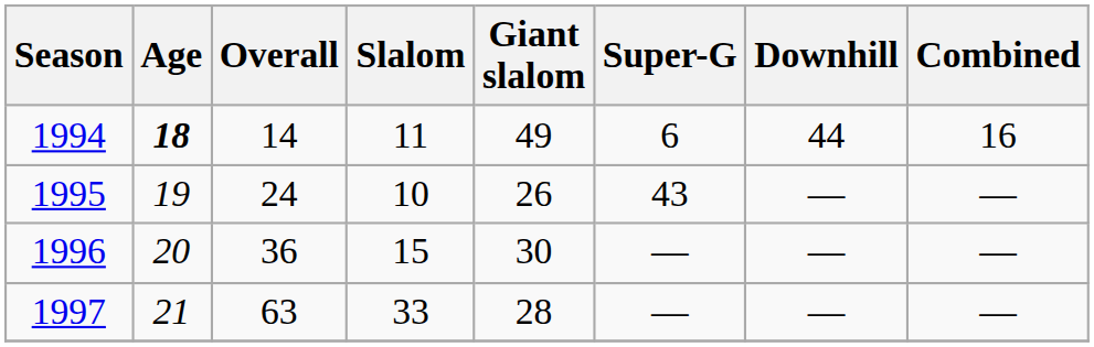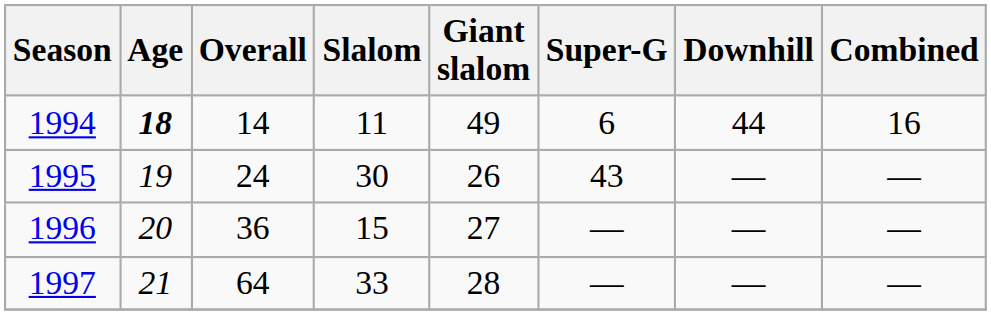 <table class=wikitable style="text-align:center">
 <tr>
 <th>Season</th>
 <th>Age</th>
 <th>Overall</th>
 <th>Slalom</th>
 <th>Giant<br>slalom</th>
 <th>Super-G</th>
 <th>Downhill</th>
 <th>Combined</th>
 </tr>
 <tr>
 <td><a href='#'>1994</a></td>
 <td><strong><em>18</em></strong></td>
 <td>14</td>
 <td>11</td>
 <td>49</td>
 <td>6</td>
 <td>44</td>
 <td>16</td>
 </tr>
 <tr>
 <td><a href='#'>1995</a></td>
 <td><em>19</em></td>
 <td>24</td>
-<td>10</td>
+<td>30</td>
 <td>26</td>
 <td>43</td>
 <td>—</td>
 <td>—</td>
 </tr>
 <tr>
 <td><a href='#'>1996</a></td>
 <td><em>20</em></td>
 <td>36</td>
 <td>15</td>
-<td>30</td>
+<td>27</td>
 <td>—</td>
 <td>—</td>
 <td>—</td>
 </tr>
 <tr>
 <td><a href='#'>1997</a></td>
 <td><em>21</em></td>
-<td>63</td>
+<td>64</td>
 <td>33</td>
 <td>28</td>
 <td>—</td>
 <td>—</td>
 <td>—</td>
 </tr>
 <tr>
 </tr>
 </table>
